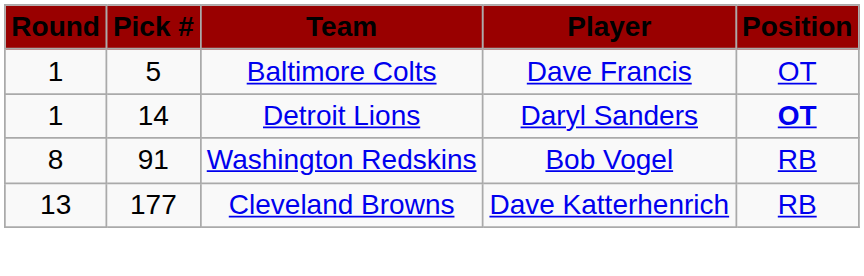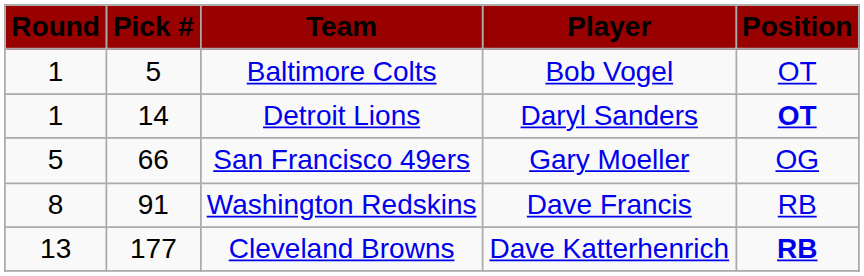 <table class="wikitable" style="text-align:center">
 <tr style="background:#900;">
 <td><strong><span>Round</span></strong></td>
 <td><strong><span>Pick #</span></strong></td>
 <td><strong><span>Team</span></strong></td>
 <td><strong><span>Player</span></strong></td>
 <td><strong><span>Position</span></strong></td>
 </tr>
 <tr>
 <td>1</td>
 <td align=center>5</td>
 <td><a href='#'>Baltimore Colts</a></td>
-<td><a href='#'>Dave Francis</a></td>
+<td><a href='#'>Bob Vogel</a></td>
 <td><a href='#'>OT</a></td>
 </tr>
 <tr>
 <td>1</td>
 <td align=center>14</td>
 <td><a href='#'>Detroit Lions</a></td>
 <td><a href='#'>Daryl Sanders</a></td>
 <td><strong><a href='#'>OT</a></strong></td>
 </tr>
 <tr>
+<td>5</td>
+<td align=center>66</td>
+<td><a href='#'>San Francisco 49ers</a></td>
+<td><a href='#'>Gary Moeller </a></td>
+<td><a href='#'>OG</a></td>
+</tr>
+<tr>
 <td>8</td>
 <td align=center>91</td>
 <td><a href='#'>Washington Redskins</a></td>
-<td><a href='#'>Bob Vogel</a></td>
+<td><a href='#'>Dave Francis</a></td>
 <td><a href='#'>RB</a></td>
 </tr>
 <tr>
 <td>13</td>
 <td align=center>177</td>
 <td><a href='#'>Cleveland Browns</a></td>
 <td><a href='#'>Dave Katterhenrich</a></td>
-<td><a href='#'>RB</a></td>
+<td><strong><a href='#'>RB</a></strong></td>
 </tr>
 </table>
